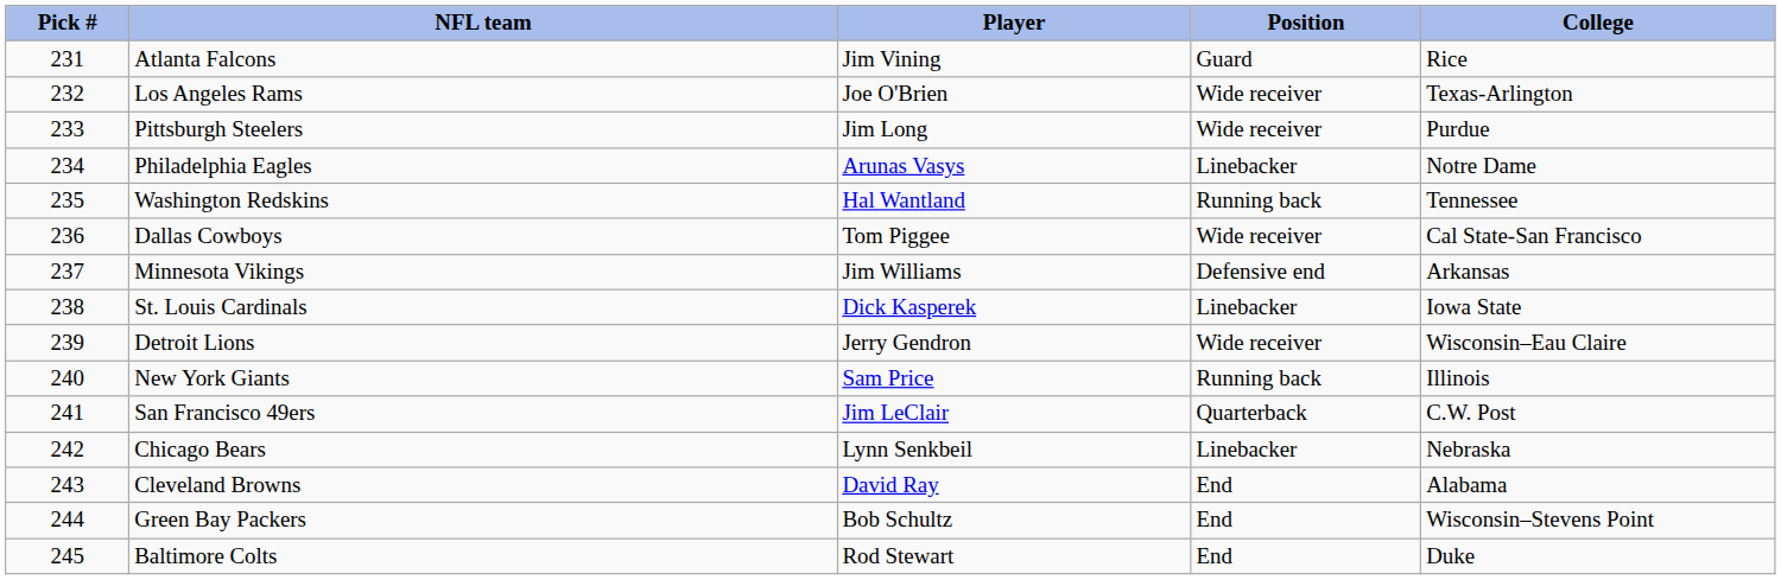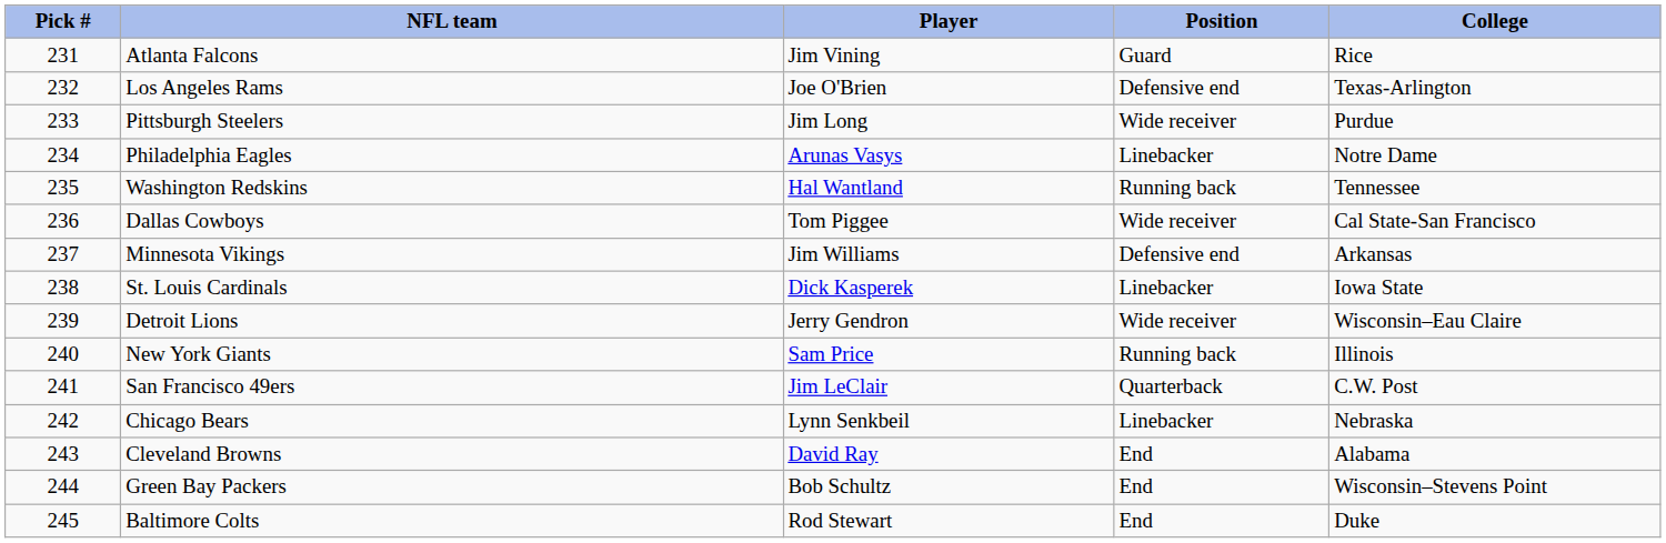 <table class="wikitable sortable sortable" style="width: 100%">
 <tr>
 <th style="background:#A8BDEC;" width=7%>Pick #</th>
 <th width=40% style="background:#A8BDEC;">NFL team</th>
 <th width=20% style="background:#A8BDEC;">Player</th>
 <th width=13% style="background:#A8BDEC;">Position</th>
 <th style="background:#A8BDEC;">College</th>
 </tr>
 <tr>
 <td align=center>231</td>
 <td>Atlanta Falcons</td>
 <td>Jim Vining</td>
 <td>Guard</td>
 <td>Rice</td>
 </tr>
 <tr>
 <td align=center>232</td>
 <td>Los Angeles Rams</td>
 <td>Joe O'Brien</td>
-<td>Wide receiver</td>
+<td>Defensive end</td>
 <td>Texas-Arlington</td>
 </tr>
 <tr>
 <td align=center>233</td>
 <td>Pittsburgh Steelers</td>
 <td>Jim Long</td>
 <td>Wide receiver</td>
 <td>Purdue</td>
 </tr>
 <tr>
 <td align=center>234</td>
 <td>Philadelphia Eagles</td>
 <td><a href='#'>Arunas Vasys</a></td>
 <td>Linebacker</td>
 <td>Notre Dame</td>
 </tr>
 <tr>
 <td align=center>235</td>
 <td>Washington Redskins</td>
 <td><a href='#'>Hal Wantland</a></td>
 <td>Running back</td>
 <td>Tennessee</td>
 </tr>
 <tr>
 <td align=center>236</td>
 <td>Dallas Cowboys</td>
 <td>Tom Piggee</td>
 <td>Wide receiver</td>
 <td>Cal State-San Francisco</td>
 </tr>
 <tr>
 <td align=center>237</td>
 <td>Minnesota Vikings</td>
 <td>Jim Williams</td>
 <td>Defensive end</td>
 <td>Arkansas</td>
 </tr>
 <tr>
 <td align=center>238</td>
 <td>St. Louis Cardinals</td>
 <td><a href='#'>Dick Kasperek</a></td>
 <td>Linebacker</td>
 <td>Iowa State</td>
 </tr>
 <tr>
 <td align=center>239</td>
 <td>Detroit Lions</td>
 <td>Jerry Gendron</td>
 <td>Wide receiver</td>
 <td>Wisconsin–Eau Claire</td>
 </tr>
 <tr>
 <td align=center>240</td>
 <td>New York Giants</td>
 <td><a href='#'>Sam Price</a></td>
 <td>Running back</td>
 <td>Illinois</td>
 </tr>
 <tr>
 <td align=center>241</td>
 <td>San Francisco 49ers</td>
 <td><a href='#'>Jim LeClair</a></td>
 <td>Quarterback</td>
 <td>C.W. Post</td>
 </tr>
 <tr>
 <td align=center>242</td>
 <td>Chicago Bears</td>
 <td>Lynn Senkbeil</td>
 <td>Linebacker</td>
 <td>Nebraska</td>
 </tr>
 <tr>
 <td align=center>243</td>
 <td>Cleveland Browns</td>
 <td><a href='#'>David Ray</a></td>
 <td>End</td>
 <td>Alabama</td>
 </tr>
 <tr>
 <td align=center>244</td>
 <td>Green Bay Packers</td>
 <td>Bob Schultz</td>
 <td>End</td>
 <td>Wisconsin–Stevens Point</td>
 </tr>
 <tr>
 <td align=center>245</td>
 <td>Baltimore Colts</td>
 <td>Rod Stewart</td>
 <td>End</td>
 <td>Duke</td>
 </tr>
 </table>
